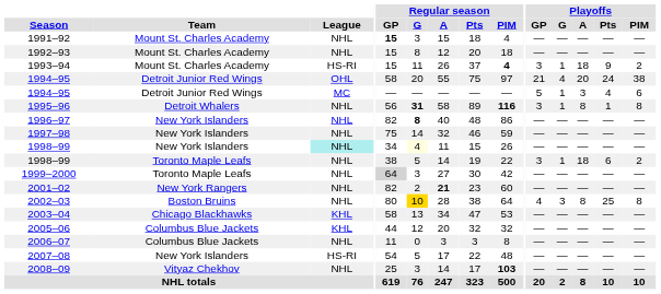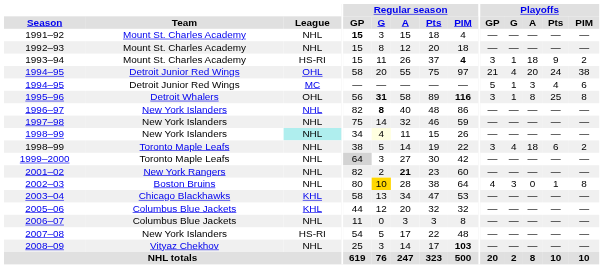 <table border="0" cellpadding="1" cellspacing="0" style="text-align:center; width:60em">
 <tr bgcolor="#e0e0e0">
 <th colspan="3"  bgcolor="#ffffff"></th>
 <th rowspan="99" bgcolor="#ffffff"></th>
 <th colspan="5"><a href='#'>Regular season</a></th>
 <th rowspan="99" bgcolor="#ffffff"></th>
 <th colspan="5"><a href='#'>Playoffs</a></th>
 </tr>
 <tr bgcolor="#e0e0e0">
 <th><a href='#'>Season</a></th>
 <th>Team</th>
 <th>League</th>
 <th>GP</th>
 <th><a href='#'>G</a></th>
 <th><a href='#'>A</a></th>
 <th><a href='#'>Pts</a></th>
 <th><a href='#'>PIM</a></th>
 <th>GP</th>
 <th>G</th>
 <th>A</th>
 <th>Pts</th>
 <th>PIM</th>
 </tr>
 <tr>
 <td>1991–92</td>
 <td><a href='#'>Mount St. Charles Academy</a></td>
 <td>NHL</td>
 <td><strong>15</strong></td>
 <td>3</td>
 <td>15</td>
 <td>18</td>
 <td>4</td>
 <td>—</td>
 <td>—</td>
 <td>—</td>
 <td>—</td>
 <td>—</td>
 </tr>
 <tr bgcolor="#f0f0f0">
 <td>1992–93</td>
 <td>Mount St. Charles Academy</td>
 <td>NHL</td>
 <td>15</td>
 <td>8</td>
 <td>12</td>
 <td>20</td>
 <td>18</td>
 <td>—</td>
 <td>—</td>
 <td>—</td>
 <td>—</td>
 <td>—</td>
 </tr>
 <tr>
 <td>1993–94</td>
 <td>Mount St. Charles Academy</td>
 <td>HS-RI</td>
 <td>15</td>
 <td>11</td>
 <td>26</td>
 <td>37</td>
 <td><strong>4</strong></td>
 <td>3</td>
 <td>1</td>
 <td>18</td>
 <td>9</td>
 <td>2</td>
 </tr>
 <tr bgcolor="#f0f0f0">
 <td><a href='#'>1994–95</a></td>
 <td><a href='#'>Detroit Junior Red Wings</a></td>
 <td><a href='#'>OHL</a></td>
 <td>58</td>
 <td>20</td>
 <td>55</td>
 <td>75</td>
 <td>97</td>
 <td>21</td>
 <td>4</td>
 <td>20</td>
 <td>24</td>
 <td>38</td>
 </tr>
 <tr>
 <td><a href='#'>1994–95</a></td>
 <td>Detroit Junior Red Wings</td>
 <td><a href='#'>MC</a></td>
 <td>—</td>
 <td>—</td>
 <td>—</td>
 <td>—</td>
 <td>—</td>
 <td>5</td>
 <td>1</td>
 <td>3</td>
 <td>4</td>
 <td>6</td>
 </tr>
 <tr bgcolor="#f0f0f0">
 <td><a href='#'>1995–96</a></td>
 <td><a href='#'>Detroit Whalers</a></td>
-<td>NHL</td>
+<td>OHL</td>
 <td>56</td>
 <td><strong>31</strong></td>
 <td>58</td>
 <td>89</td>
 <td><strong>116</strong></td>
 <td>3</td>
 <td>1</td>
 <td>8</td>
-<td>1</td>
+<td>25</td>
 <td>8</td>
 </tr>
 <tr>
 <td><a href='#'>1996–97</a></td>
 <td><a href='#'>New York Islanders</a></td>
 <td><a href='#'>NHL</a></td>
 <td>82</td>
 <td><strong>8</strong></td>
 <td>40</td>
 <td>48</td>
 <td>86</td>
 <td>—</td>
 <td>—</td>
 <td>—</td>
 <td>—</td>
 <td>—</td>
 </tr>
 <tr bgcolor="#f0f0f0">
 <td><a href='#'>1997–98</a></td>
 <td>New York Islanders</td>
 <td>NHL</td>
 <td>75</td>
 <td>14</td>
 <td>32</td>
 <td>46</td>
 <td>59</td>
 <td>—</td>
 <td>—</td>
 <td>—</td>
 <td>—</td>
 <td>—</td>
 </tr>
 <tr>
 <td><a href='#'>1998–99</a></td>
 <td>New York Islanders</td>
 <td style="background: paleturquoise;">NHL</td>
 <td>34</td>
 <td style="background: lightyellow;">4</td>
 <td>11</td>
 <td>15</td>
 <td>26</td>
 <td>—</td>
 <td>—</td>
 <td>—</td>
 <td>—</td>
 <td>—</td>
 </tr>
 <tr bgcolor="#f0f0f0">
 <td>1998–99</td>
 <td><a href='#'>Toronto Maple Leafs</a></td>
 <td>NHL</td>
 <td>38</td>
 <td>5</td>
 <td>14</td>
 <td>19</td>
 <td>22</td>
 <td>3</td>
-<td>1</td>
+<td>4</td>
 <td>18</td>
 <td>6</td>
 <td>2</td>
 </tr>
 <tr>
 <td><a href='#'>1999–2000</a></td>
 <td>Toronto Maple Leafs</td>
 <td>NHL</td>
 <td style="background: lightgrey;">64</td>
 <td>3</td>
 <td>27</td>
 <td>30</td>
 <td>42</td>
 <td>—</td>
 <td>—</td>
 <td>—</td>
 <td>—</td>
 <td>—</td>
 </tr>
 <tr bgcolor="#f0f0f0">
 <td><a href='#'>2001–02</a></td>
 <td><a href='#'>New York Rangers</a></td>
 <td>NHL</td>
 <td>82</td>
 <td>2</td>
 <td><strong>21</strong></td>
 <td>23</td>
 <td>60</td>
 <td>—</td>
 <td>—</td>
 <td>—</td>
 <td>—</td>
 <td>—</td>
 </tr>
 <tr>
 <td><a href='#'>2002–03</a></td>
 <td><a href='#'>Boston Bruins</a></td>
 <td>NHL</td>
 <td>80</td>
 <td style="background: gold;">10</td>
 <td>28</td>
 <td>38</td>
 <td>64</td>
 <td>4</td>
 <td>3</td>
-<td>8</td>
-<td>25</td>
+<td>0</td>
+<td>1</td>
 <td>8</td>
 </tr>
 <tr bgcolor="#f0f0f0">
 <td><a href='#'>2003–04</a></td>
 <td><a href='#'>Chicago Blackhawks</a></td>
 <td><a href='#'>KHL</a></td>
 <td>58</td>
 <td>13</td>
 <td>34</td>
 <td>47</td>
 <td>53</td>
 <td>—</td>
 <td>—</td>
 <td>—</td>
 <td>—</td>
 <td>—</td>
 </tr>
 <tr>
 <td><a href='#'>2005–06</a></td>
 <td><a href='#'>Columbus Blue Jackets</a></td>
 <td><a href='#'>KHL</a></td>
 <td>44</td>
 <td>12</td>
 <td>20</td>
 <td>32</td>
 <td>32</td>
 <td>—</td>
 <td>—</td>
 <td>—</td>
 <td>—</td>
 <td>—</td>
 </tr>
 <tr bgcolor="#f0f0f0">
 <td><a href='#'>2006–07</a></td>
 <td>Columbus Blue Jackets</td>
 <td>NHL</td>
 <td>11</td>
 <td>0</td>
 <td>3</td>
 <td>3</td>
 <td>8</td>
 <td>—</td>
 <td>—</td>
 <td>—</td>
 <td>—</td>
 <td>—</td>
 </tr>
 <tr>
 <td><a href='#'>2007–08</a></td>
 <td>New York Islanders</td>
 <td>HS-RI</td>
 <td>54</td>
 <td>5</td>
 <td>17</td>
 <td>22</td>
 <td>48</td>
 <td>—</td>
 <td>—</td>
 <td>—</td>
 <td>—</td>
 <td>—</td>
 </tr>
 <tr bgcolor="#f0f0f0">
 <td><a href='#'>2008–09</a></td>
 <td><a href='#'>Vityaz Chekhov</a></td>
 <td>NHL</td>
 <td>25</td>
 <td>3</td>
 <td>14</td>
 <td>17</td>
 <td><strong>103</strong></td>
 <td>—</td>
 <td>—</td>
 <td>—</td>
 <td>—</td>
 <td>—</td>
 </tr>
 <tr bgcolor="#e0e0e0">
 <th colspan=3>NHL totals</th>
 <th>619</th>
 <th>76</th>
 <th>247</th>
 <th>323</th>
 <th>500</th>
 <th>20</th>
 <th>2</th>
 <th>8</th>
 <th>10</th>
 <th>10</th>
 </tr>
 </table>
